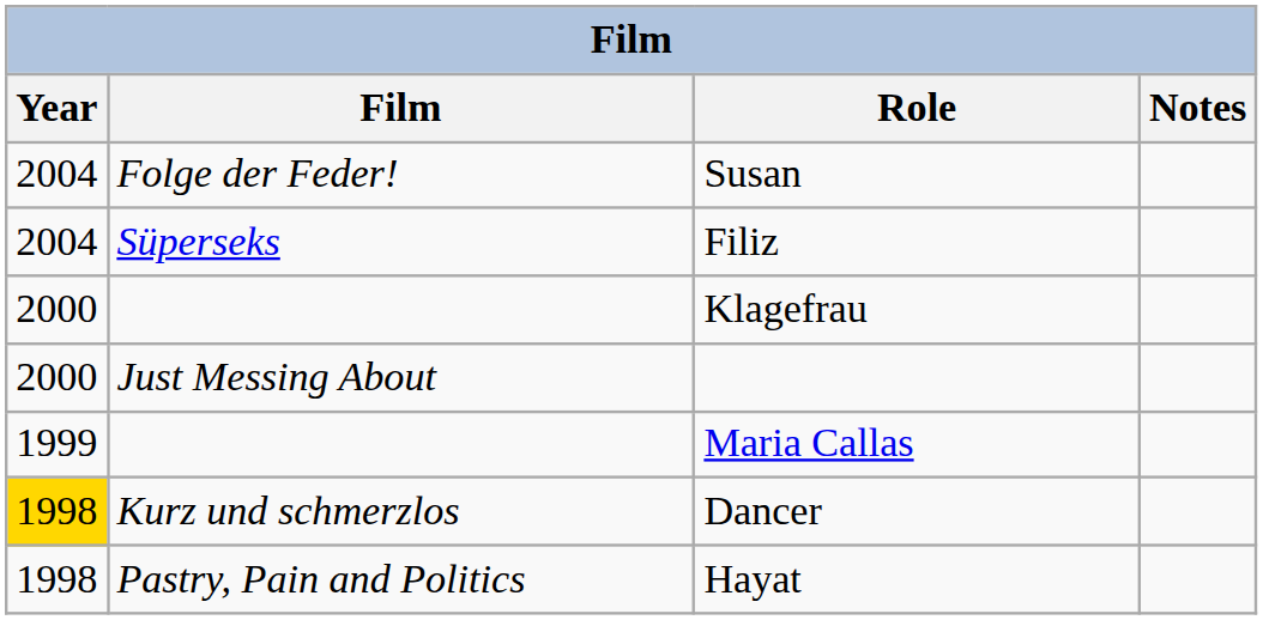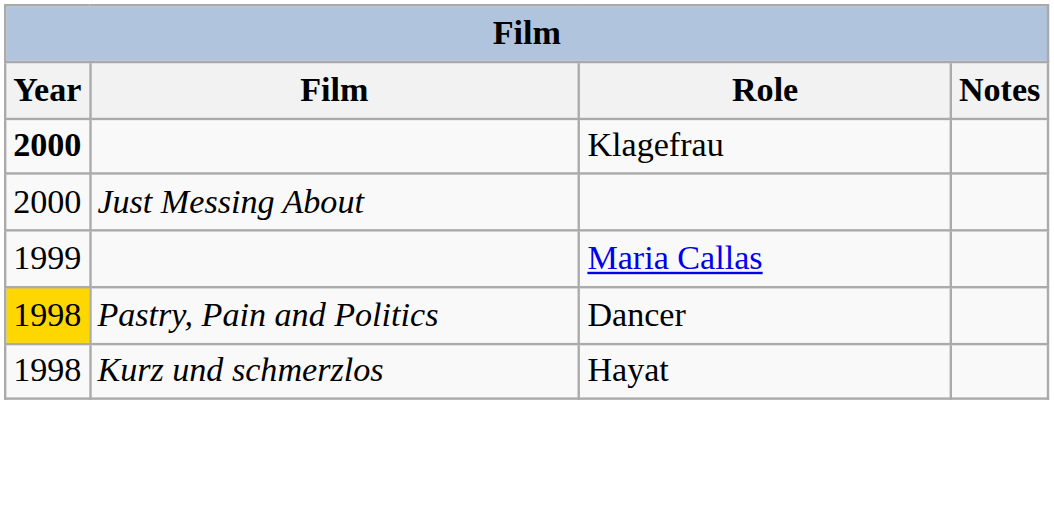 <table class="wikitable" style="font-size: 90%;">
 <tr>
 <th colspan="4" style="background: LightSteelBlue;">Film</th>
 </tr>
 <tr>
 <th>Year</th>
 <th width="200">Film</th>
 <th width="150">Role</th>
 <th>Notes</th>
 </tr>
 <tr>
-<td>2004</td>
-<td><em>Folge der Feder!</em></td>
-<td>Susan</td>
-<td></td>
-</tr>
-<tr>
-<td>2004</td>
-<td><em><a href='#'>Süperseks</a></em></td>
-<td>Filiz</td>
-<td></td>
-</tr>
-<tr>
-<td>2000</td>
+<td><strong>2000</strong></td>
 <td><em></em></td>
 <td>Klagefrau</td>
 <td></td>
 </tr>
 <tr>
 <td>2000</td>
 <td><em>Just Messing About</em></td>
 <td></td>
 <td></td>
 </tr>
 <tr>
 <td>1999</td>
 <td><em></em></td>
 <td><a href='#'>Maria Callas</a></td>
 <td></td>
 </tr>
 <tr>
 <td style="background: gold;">1998</td>
-<td><em>Kurz und schmerzlos</em></td>
+<td><em>Pastry, Pain and Politics</em></td>
 <td>Dancer</td>
 <td></td>
 </tr>
 <tr>
 <td>1998</td>
-<td><em>Pastry, Pain and Politics</em></td>
+<td><em>Kurz und schmerzlos</em></td>
 <td>Hayat</td>
 <td></td>
 </tr>
 </table>
